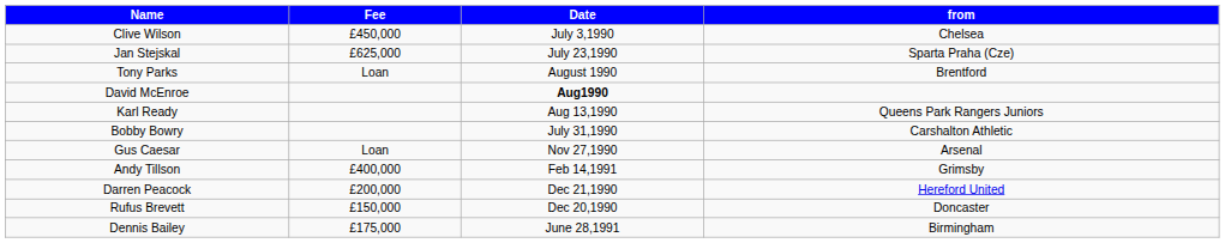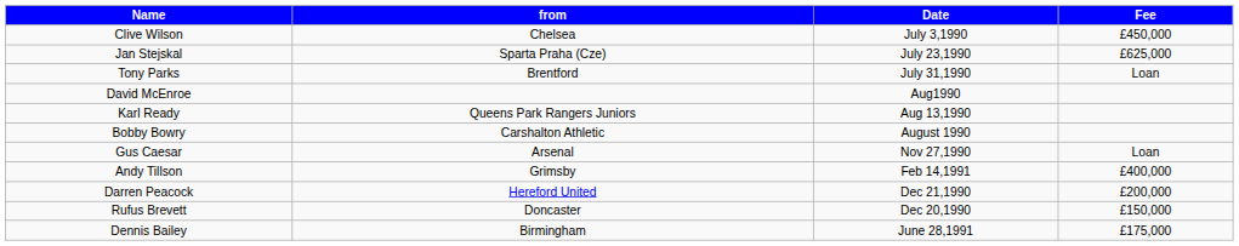 <table class="wikitable" style="text-align:center; font-size:90%; width:90%;">
 <tr>
 <th style="background:#0000FF; color:#FFFFFF; text-align:center;"><strong>Name</strong></th>
+<th style="background:#0000FF; color:#FFFFFF; text-align:center;">from</th>
+<th style="background:#0000FF; color:#FFFFFF; text-align:center;">Date</th>
 <th style="background:#0000FF; color:#FFFFFF; text-align:center;">Fee</th>
-<th style="background:#0000FF; color:#FFFFFF; text-align:center;">Date</th>
-<th style="background:#0000FF; color:#FFFFFF; text-align:center;">from</th>
 </tr>
 <tr>
 <td>Clive Wilson</td>
+<td>Chelsea</td>
+<td>July 3,1990</td>
 <td>£450,000</td>
-<td>July 3,1990</td>
-<td>Chelsea</td>
 </tr>
 <tr>
 <td>Jan Stejskal</td>
+<td>Sparta Praha (Cze)</td>
+<td>July 23,1990</td>
 <td>£625,000</td>
-<td>July 23,1990</td>
-<td>Sparta Praha (Cze)</td>
 </tr>
 <tr>
 <td>Tony Parks</td>
+<td>Brentford</td>
+<td>July 31,1990</td>
 <td>Loan</td>
-<td>August 1990</td>
-<td>Brentford</td>
 </tr>
 <tr>
 <td>David McEnroe</td>
 <td></td>
-<td><strong>Aug1990</strong></td>
+<td>Aug1990</td>
 <td></td>
 </tr>
 <tr>
 <td>Karl Ready</td>
+<td>Queens Park Rangers Juniors</td>
+<td>Aug 13,1990</td>
 <td></td>
-<td>Aug 13,1990</td>
-<td>Queens Park Rangers Juniors</td>
 </tr>
 <tr>
 <td>Bobby Bowry</td>
+<td>Carshalton Athletic</td>
+<td>August 1990</td>
 <td></td>
-<td>July 31,1990</td>
-<td>Carshalton Athletic</td>
 </tr>
 <tr>
 <td>Gus Caesar</td>
+<td>Arsenal</td>
+<td>Nov 27,1990</td>
 <td>Loan</td>
-<td>Nov 27,1990</td>
-<td>Arsenal</td>
 </tr>
 <tr>
 <td>Andy Tillson</td>
+<td>Grimsby</td>
+<td>Feb 14,1991</td>
 <td>£400,000</td>
-<td>Feb 14,1991</td>
-<td>Grimsby</td>
 </tr>
 <tr>
 <td>Darren Peacock</td>
+<td><a href='#'>Hereford United</a></td>
+<td>Dec 21,1990</td>
 <td>£200,000</td>
-<td>Dec 21,1990</td>
-<td><a href='#'>Hereford United</a></td>
 </tr>
 <tr>
 <td>Rufus Brevett</td>
+<td>Doncaster</td>
+<td>Dec 20,1990</td>
 <td>£150,000</td>
-<td>Dec 20,1990</td>
-<td>Doncaster</td>
 </tr>
 <tr>
 <td>Dennis Bailey</td>
+<td>Birmingham</td>
+<td>June 28,1991</td>
 <td>£175,000</td>
-<td>June 28,1991</td>
-<td>Birmingham</td>
 </tr>
 </table>
